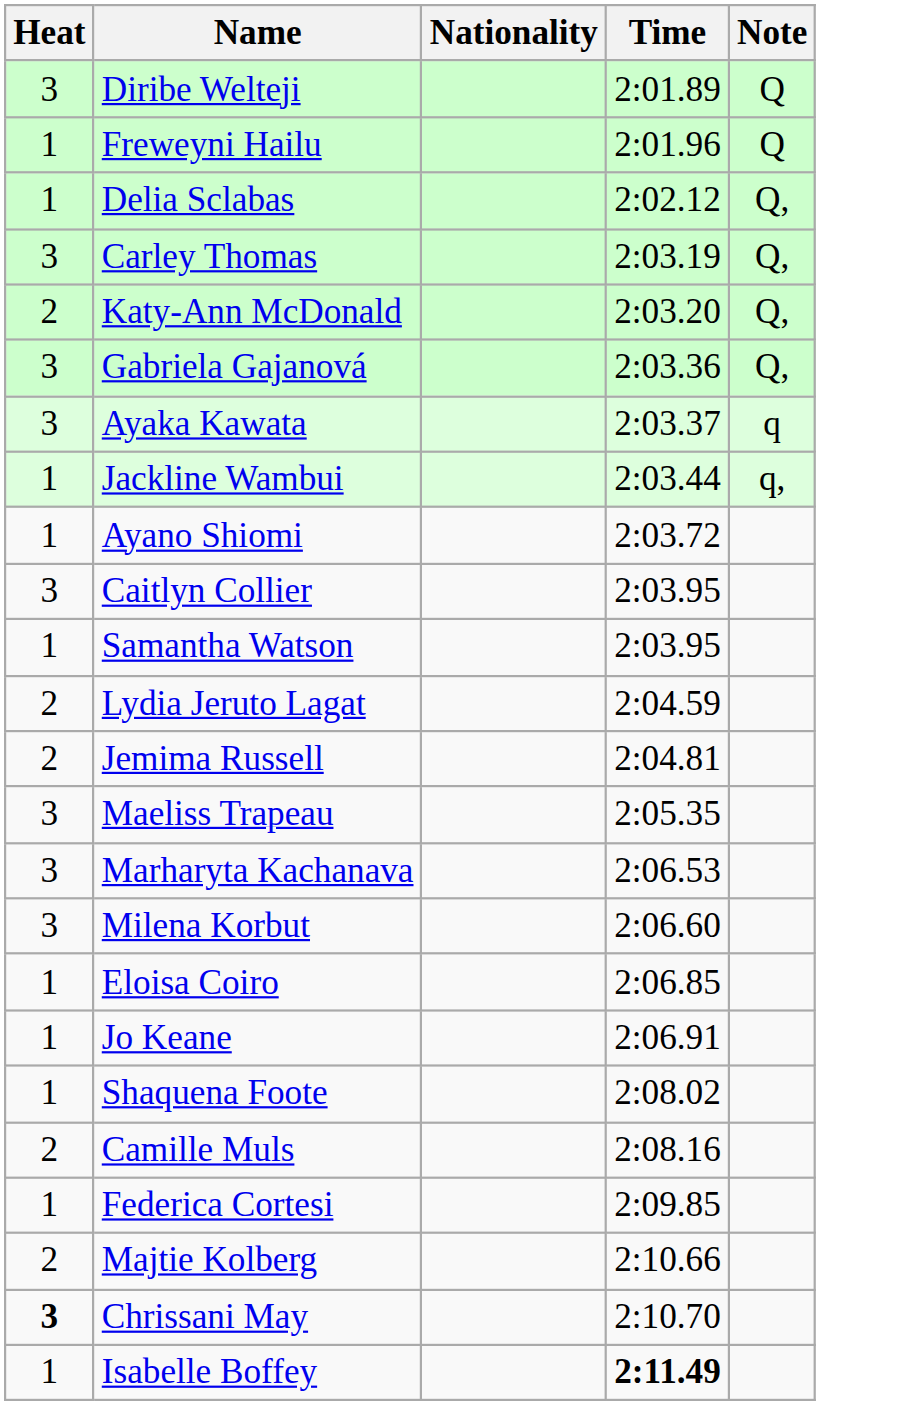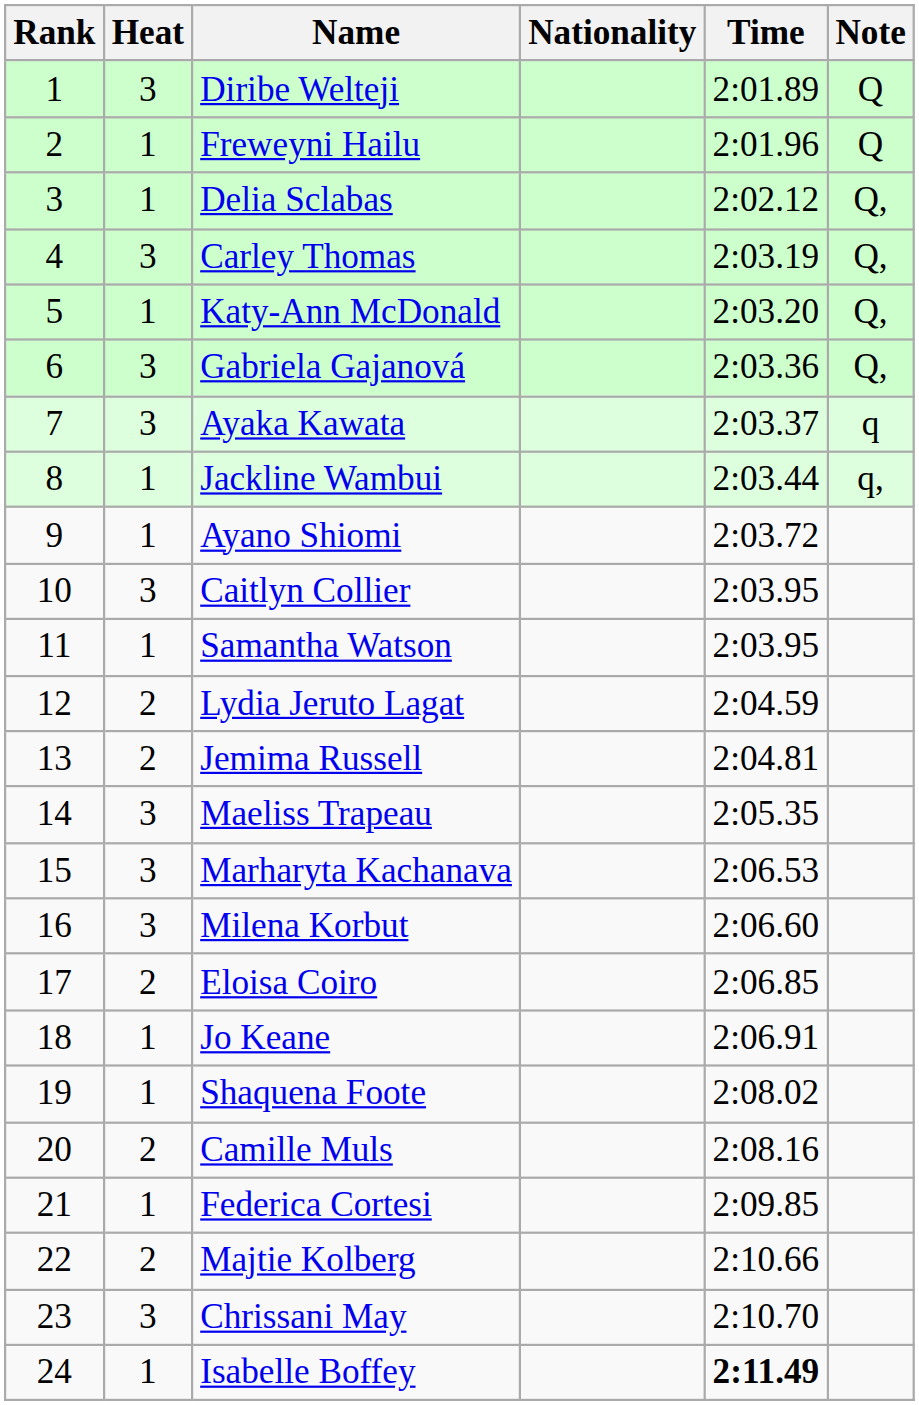 <table class="wikitable sortable" style="text-align:center">
 <tr>
+<th>Rank</th>
 <th>Heat</th>
 <th>Name</th>
 <th>Nationality</th>
 <th>Time</th>
 <th>Note</th>
 </tr>
 <tr bgcolor=ccffcc>
+<td>1</td>
 <td>3</td>
 <td align=left><a href='#'>Diribe Welteji</a></td>
 <td align=left></td>
 <td>2:01.89</td>
 <td>Q</td>
 </tr>
 <tr bgcolor=ccffcc>
+<td>2</td>
 <td>1</td>
 <td align=left><a href='#'>Freweyni Hailu</a></td>
 <td align=left></td>
 <td>2:01.96</td>
 <td>Q</td>
 </tr>
 <tr bgcolor=ccffcc>
+<td>3</td>
 <td>1</td>
 <td align=left><a href='#'>Delia Sclabas</a></td>
 <td align=left></td>
 <td>2:02.12</td>
 <td>Q, </td>
 </tr>
 <tr bgcolor=ccffcc>
+<td>4</td>
 <td>3</td>
 <td align=left><a href='#'>Carley Thomas</a></td>
 <td align=left></td>
 <td>2:03.19</td>
 <td>Q, </td>
 </tr>
 <tr bgcolor=ccffcc>
-<td>2</td>
+<td>5</td>
+<td>1</td>
 <td align=left><a href='#'>Katy-Ann McDonald</a></td>
 <td align=left></td>
 <td>2:03.20</td>
 <td>Q, </td>
 </tr>
 <tr bgcolor=ccffcc>
+<td>6</td>
 <td>3</td>
 <td align=left><a href='#'>Gabriela Gajanová</a></td>
 <td align=left></td>
 <td>2:03.36</td>
 <td>Q, </td>
 </tr>
 <tr bgcolor=ddffdd>
+<td>7</td>
 <td>3</td>
 <td align=left><a href='#'>Ayaka Kawata</a></td>
 <td align=left></td>
 <td>2:03.37</td>
 <td>q</td>
 </tr>
 <tr bgcolor=ddffdd>
+<td>8</td>
 <td>1</td>
 <td align=left><a href='#'>Jackline Wambui</a></td>
 <td align=left></td>
 <td>2:03.44</td>
 <td>q, </td>
 </tr>
 <tr>
+<td>9</td>
 <td>1</td>
 <td align=left><a href='#'>Ayano Shiomi</a></td>
 <td align=left></td>
 <td>2:03.72</td>
 <td></td>
 </tr>
 <tr>
+<td>10</td>
 <td>3</td>
 <td align=left><a href='#'>Caitlyn Collier</a></td>
 <td align=left></td>
 <td>2:03.95</td>
 <td></td>
 </tr>
 <tr>
+<td>11</td>
 <td>1</td>
 <td align=left><a href='#'>Samantha Watson</a></td>
 <td align=left></td>
 <td>2:03.95</td>
 <td></td>
 </tr>
 <tr>
+<td>12</td>
 <td>2</td>
 <td align=left><a href='#'>Lydia Jeruto Lagat</a></td>
 <td align=left></td>
 <td>2:04.59</td>
 <td></td>
 </tr>
 <tr>
+<td>13</td>
 <td>2</td>
 <td align=left><a href='#'>Jemima Russell</a></td>
 <td align=left></td>
 <td>2:04.81</td>
 <td></td>
 </tr>
 <tr>
+<td>14</td>
 <td>3</td>
 <td align=left><a href='#'>Maeliss Trapeau</a></td>
 <td align=left></td>
 <td>2:05.35</td>
 <td></td>
 </tr>
 <tr>
+<td>15</td>
 <td>3</td>
 <td align=left><a href='#'>Marharyta Kachanava</a></td>
 <td align=left></td>
 <td>2:06.53</td>
 <td></td>
 </tr>
 <tr>
+<td>16</td>
 <td>3</td>
 <td align=left><a href='#'>Milena Korbut</a></td>
 <td align=left></td>
 <td>2:06.60</td>
 <td></td>
 </tr>
 <tr>
-<td>1</td>
+<td>17</td>
+<td>2</td>
 <td align=left><a href='#'>Eloisa Coiro</a></td>
 <td align=left></td>
 <td>2:06.85</td>
 <td></td>
 </tr>
 <tr>
+<td>18</td>
 <td>1</td>
 <td align=left><a href='#'>Jo Keane</a></td>
 <td align=left></td>
 <td>2:06.91</td>
 <td></td>
 </tr>
 <tr>
+<td>19</td>
 <td>1</td>
 <td align=left><a href='#'>Shaquena Foote</a></td>
 <td align=left></td>
 <td>2:08.02</td>
 <td></td>
 </tr>
 <tr>
+<td>20</td>
 <td>2</td>
 <td align=left><a href='#'>Camille Muls</a></td>
 <td align=left></td>
 <td>2:08.16</td>
 <td></td>
 </tr>
 <tr>
+<td>21</td>
 <td>1</td>
 <td align=left><a href='#'>Federica Cortesi</a></td>
 <td align=left></td>
 <td>2:09.85</td>
 <td></td>
 </tr>
 <tr>
+<td>22</td>
 <td>2</td>
 <td align=left><a href='#'>Majtie Kolberg</a></td>
 <td align=left></td>
 <td>2:10.66</td>
 <td></td>
 </tr>
 <tr>
-<td><strong>3</strong></td>
+<td>23</td>
+<td>3</td>
 <td align=left><a href='#'>Chrissani May</a></td>
 <td align=left></td>
 <td>2:10.70</td>
 <td></td>
 </tr>
 <tr>
+<td>24</td>
 <td>1</td>
 <td align=left><a href='#'>Isabelle Boffey</a></td>
 <td align=left></td>
 <td><strong>2:11.49</strong></td>
 <td></td>
 </tr>
 </table>
